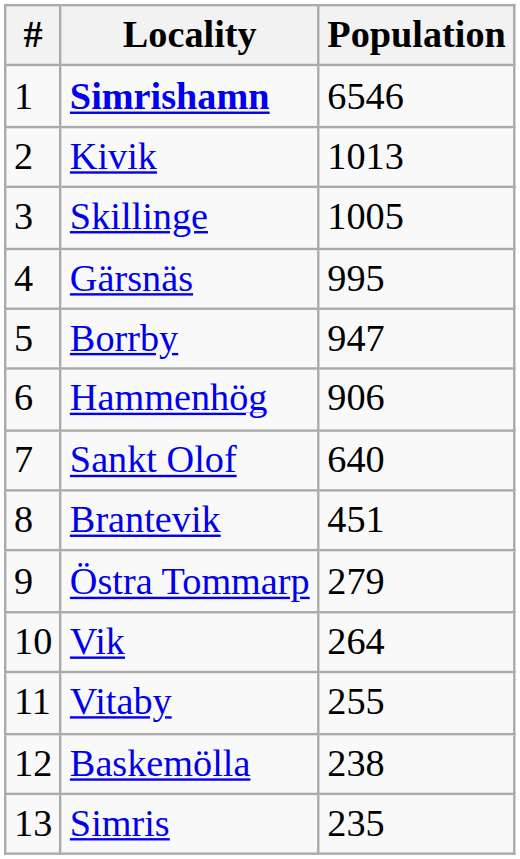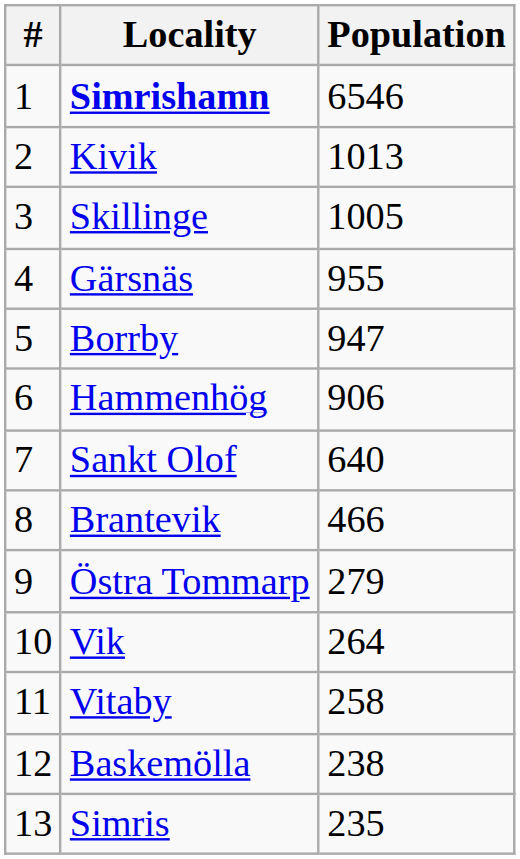 <table class="wikitable sortable">
 <tr>
 <th>#</th>
 <th>Locality</th>
 <th>Population</th>
 </tr>
 <tr>
 <td>1</td>
 <td><strong><a href='#'>Simrishamn</a></strong></td>
 <td>6546</td>
 </tr>
 <tr>
 <td>2</td>
 <td><a href='#'>Kivik</a></td>
 <td>1013</td>
 </tr>
 <tr>
 <td>3</td>
 <td><a href='#'>Skillinge</a></td>
 <td>1005</td>
 </tr>
 <tr>
 <td>4</td>
 <td><a href='#'>Gärsnäs</a></td>
-<td>995</td>
+<td>955</td>
 </tr>
 <tr>
 <td>5</td>
 <td><a href='#'>Borrby</a></td>
 <td>947</td>
 </tr>
 <tr>
 <td>6</td>
 <td><a href='#'>Hammenhög</a></td>
 <td>906</td>
 </tr>
 <tr>
 <td>7</td>
 <td><a href='#'>Sankt Olof</a></td>
 <td>640</td>
 </tr>
 <tr>
 <td>8</td>
 <td><a href='#'>Brantevik</a></td>
-<td>451</td>
+<td>466</td>
 </tr>
 <tr>
 <td>9</td>
 <td><a href='#'>Östra Tommarp</a></td>
 <td>279</td>
 </tr>
 <tr>
 <td>10</td>
 <td><a href='#'>Vik</a></td>
 <td>264</td>
 </tr>
 <tr>
 <td>11</td>
 <td><a href='#'>Vitaby</a></td>
-<td>255</td>
+<td>258</td>
 </tr>
 <tr>
 <td>12</td>
 <td><a href='#'>Baskemölla</a></td>
 <td>238</td>
 </tr>
 <tr>
 <td>13</td>
 <td><a href='#'>Simris</a></td>
 <td>235</td>
 </tr>
 </table>
